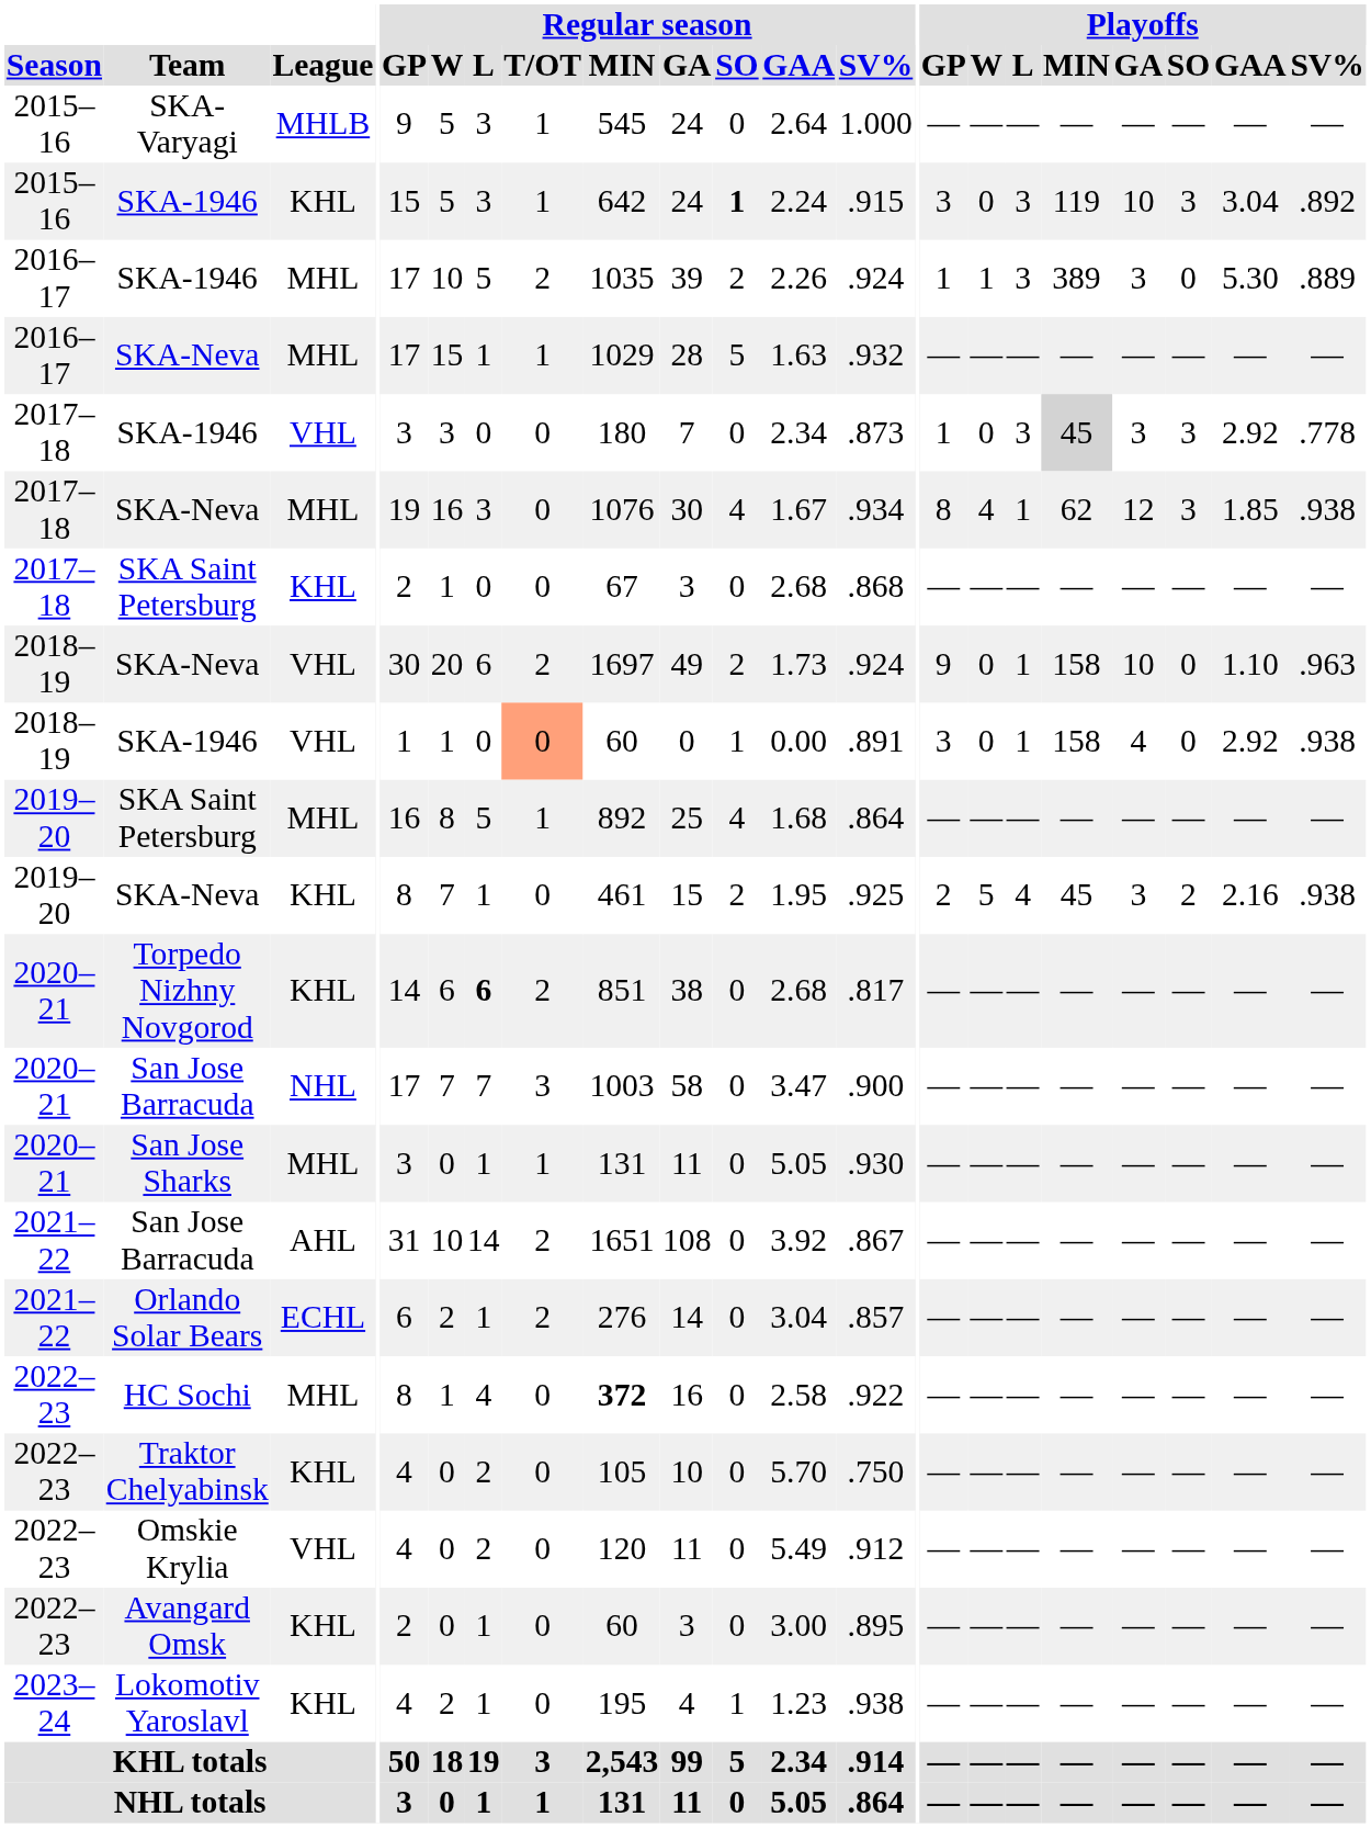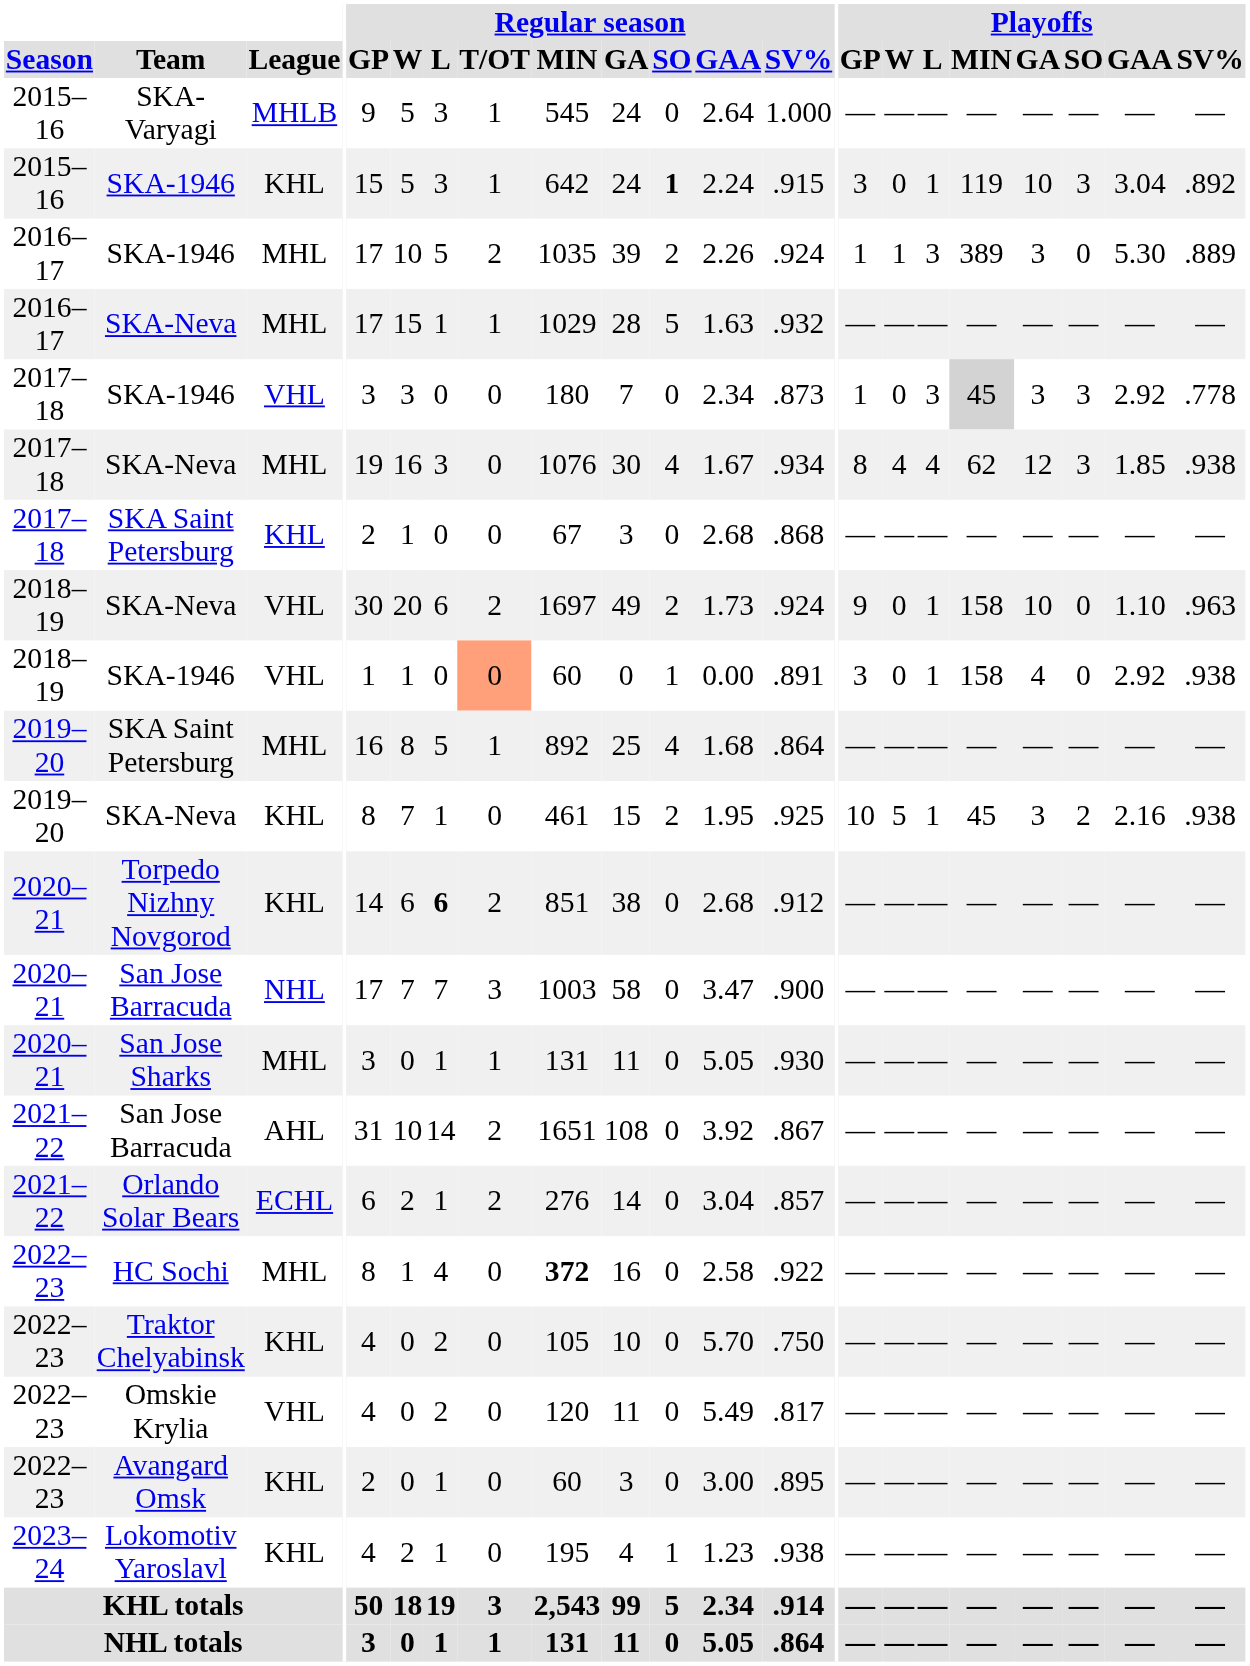 <table border="0" cellpadding="1" cellspacing="0" style="text-align:center; width:75%;">
 <tr bgcolor="#e0e0e0">
 <th colspan="3" bgcolor="#ffffff"></th>
 <th rowspan="99" bgcolor="#ffffff"></th>
 <th colspan="9" bgcolor="#e0e0e0"><a href='#'>Regular season</a></th>
 <th rowspan="99" bgcolor="#ffffff"></th>
 <th colspan="8" bgcolor="#e0e0e0"><a href='#'>Playoffs</a></th>
 </tr>
 <tr bgcolor="#e0e0e0">
 <th><a href='#'>Season</a></th>
 <th>Team</th>
 <th>League</th>
 <th>GP</th>
 <th>W</th>
 <th>L</th>
 <th>T/OT</th>
 <th>MIN</th>
 <th>GA</th>
 <th><a href='#'>SO</a></th>
 <th><a href='#'>GAA</a></th>
 <th><a href='#'>SV%</a></th>
 <th>GP</th>
 <th>W</th>
 <th>L</th>
 <th>MIN</th>
 <th>GA</th>
 <th>SO</th>
 <th>GAA</th>
 <th>SV%</th>
 </tr>
 <tr>
 <td>2015–16</td>
 <td>SKA-Varyagi</td>
 <td><a href='#'>MHLB</a></td>
 <td>9</td>
 <td>5</td>
 <td>3</td>
 <td>1</td>
 <td>545</td>
 <td>24</td>
 <td>0</td>
 <td>2.64</td>
 <td>1.000</td>
 <td>—</td>
 <td>—</td>
 <td>—</td>
 <td>—</td>
 <td>—</td>
 <td>—</td>
 <td>—</td>
 <td>—</td>
 </tr>
 <tr bgcolor="#f0f0f0">
 <td>2015–16</td>
 <td><a href='#'>SKA-1946</a></td>
 <td>KHL</td>
 <td>15</td>
 <td>5</td>
 <td>3</td>
 <td>1</td>
 <td>642</td>
 <td>24</td>
 <td><strong>1</strong></td>
 <td>2.24</td>
 <td>.915</td>
 <td>3</td>
 <td>0</td>
-<td>3</td>
+<td>1</td>
 <td>119</td>
 <td>10</td>
 <td>3</td>
 <td>3.04</td>
 <td>.892</td>
 </tr>
 <tr>
 <td>2016–17</td>
 <td>SKA-1946</td>
 <td>MHL</td>
 <td>17</td>
 <td>10</td>
 <td>5</td>
 <td>2</td>
 <td>1035</td>
 <td>39</td>
 <td>2</td>
 <td>2.26</td>
 <td>.924</td>
 <td>1</td>
 <td>1</td>
 <td>3</td>
 <td>389</td>
 <td>3</td>
 <td>0</td>
 <td>5.30</td>
 <td>.889</td>
 </tr>
 <tr bgcolor="#f0f0f0">
 <td>2016–17</td>
 <td><a href='#'>SKA-Neva</a></td>
 <td>MHL</td>
 <td>17</td>
 <td>15</td>
 <td>1</td>
 <td>1</td>
 <td>1029</td>
 <td>28</td>
 <td>5</td>
 <td>1.63</td>
 <td>.932</td>
 <td>—</td>
 <td>—</td>
 <td>—</td>
 <td>—</td>
 <td>—</td>
 <td>—</td>
 <td>—</td>
 <td>—</td>
 </tr>
 <tr>
 <td>2017–18</td>
 <td>SKA-1946</td>
 <td><a href='#'>VHL</a></td>
 <td>3</td>
 <td>3</td>
 <td>0</td>
 <td>0</td>
 <td>180</td>
 <td>7</td>
 <td>0</td>
 <td>2.34</td>
 <td>.873</td>
 <td>1</td>
 <td>0</td>
 <td>3</td>
 <td style="background: lightgrey;">45</td>
 <td>3</td>
 <td>3</td>
 <td>2.92</td>
 <td>.778</td>
 </tr>
 <tr bgcolor="#f0f0f0">
 <td>2017–18</td>
 <td>SKA-Neva</td>
 <td>MHL</td>
 <td>19</td>
 <td>16</td>
 <td>3</td>
 <td>0</td>
 <td>1076</td>
 <td>30</td>
 <td>4</td>
 <td>1.67</td>
 <td>.934</td>
 <td>8</td>
 <td>4</td>
-<td>1</td>
+<td>4</td>
 <td>62</td>
 <td>12</td>
 <td>3</td>
 <td>1.85</td>
 <td>.938</td>
 </tr>
 <tr>
 <td><a href='#'>2017–18</a></td>
 <td><a href='#'>SKA Saint Petersburg</a></td>
 <td><a href='#'>KHL</a></td>
 <td>2</td>
 <td>1</td>
 <td>0</td>
 <td>0</td>
 <td>67</td>
 <td>3</td>
 <td>0</td>
 <td>2.68</td>
 <td>.868</td>
 <td>—</td>
 <td>—</td>
 <td>—</td>
 <td>—</td>
 <td>—</td>
 <td>—</td>
 <td>—</td>
 <td>—</td>
 </tr>
 <tr bgcolor="#f0f0f0">
 <td>2018–19</td>
 <td>SKA-Neva</td>
 <td>VHL</td>
 <td>30</td>
 <td>20</td>
 <td>6</td>
 <td>2</td>
 <td>1697</td>
 <td>49</td>
 <td>2</td>
 <td>1.73</td>
 <td>.924</td>
 <td>9</td>
 <td>0</td>
 <td>1</td>
 <td>158</td>
 <td>10</td>
 <td>0</td>
 <td>1.10</td>
 <td>.963</td>
 </tr>
 <tr>
 <td>2018–19</td>
 <td>SKA-1946</td>
 <td>VHL</td>
 <td>1</td>
 <td>1</td>
 <td>0</td>
 <td style="background: lightsalmon;">0</td>
 <td>60</td>
 <td>0</td>
 <td>1</td>
 <td>0.00</td>
 <td>.891</td>
 <td>3</td>
 <td>0</td>
 <td>1</td>
 <td>158</td>
 <td>4</td>
 <td>0</td>
 <td>2.92</td>
 <td>.938</td>
 </tr>
 <tr bgcolor="#f0f0f0">
 <td><a href='#'>2019–20</a></td>
 <td>SKA Saint Petersburg</td>
 <td>MHL</td>
 <td>16</td>
 <td>8</td>
 <td>5</td>
 <td>1</td>
 <td>892</td>
 <td>25</td>
 <td>4</td>
 <td>1.68</td>
 <td>.864</td>
 <td>—</td>
 <td>—</td>
 <td>—</td>
 <td>—</td>
 <td>—</td>
 <td>—</td>
 <td>—</td>
 <td>—</td>
 </tr>
 <tr>
 <td>2019–20</td>
 <td>SKA-Neva</td>
 <td>KHL</td>
 <td>8</td>
 <td>7</td>
 <td>1</td>
 <td>0</td>
 <td>461</td>
 <td>15</td>
 <td>2</td>
 <td>1.95</td>
 <td>.925</td>
-<td>2</td>
+<td>10</td>
 <td>5</td>
-<td>4</td>
+<td>1</td>
 <td>45</td>
 <td>3</td>
 <td>2</td>
 <td>2.16</td>
 <td>.938</td>
 </tr>
 <tr bgcolor="#f0f0f0">
 <td><a href='#'>2020–21</a></td>
 <td><a href='#'>Torpedo Nizhny Novgorod</a></td>
 <td>KHL</td>
 <td>14</td>
 <td>6</td>
 <td><strong>6</strong></td>
 <td>2</td>
 <td>851</td>
 <td>38</td>
 <td>0</td>
 <td>2.68</td>
-<td>.817</td>
+<td>.912</td>
 <td>—</td>
 <td>—</td>
 <td>—</td>
 <td>—</td>
 <td>—</td>
 <td>—</td>
 <td>—</td>
 <td>—</td>
 </tr>
 <tr>
 <td><a href='#'>2020–21</a></td>
 <td><a href='#'>San Jose Barracuda</a></td>
 <td><a href='#'>NHL</a></td>
 <td>17</td>
 <td>7</td>
 <td>7</td>
 <td>3</td>
 <td>1003</td>
 <td>58</td>
 <td>0</td>
 <td>3.47</td>
 <td>.900</td>
 <td>—</td>
 <td>—</td>
 <td>—</td>
 <td>—</td>
 <td>—</td>
 <td>—</td>
 <td>—</td>
 <td>—</td>
 </tr>
 <tr bgcolor="#f0f0f0">
 <td><a href='#'>2020–21</a></td>
 <td><a href='#'>San Jose Sharks</a></td>
 <td>MHL</td>
 <td>3</td>
 <td>0</td>
 <td>1</td>
 <td>1</td>
 <td>131</td>
 <td>11</td>
 <td>0</td>
 <td>5.05</td>
 <td>.930</td>
 <td>—</td>
 <td>—</td>
 <td>—</td>
 <td>—</td>
 <td>—</td>
 <td>—</td>
 <td>—</td>
 <td>—</td>
 </tr>
 <tr>
 <td><a href='#'>2021–22</a></td>
 <td>San Jose Barracuda</td>
 <td>AHL</td>
 <td>31</td>
 <td>10</td>
 <td>14</td>
 <td>2</td>
 <td>1651</td>
 <td>108</td>
 <td>0</td>
 <td>3.92</td>
 <td>.867</td>
 <td>—</td>
 <td>—</td>
 <td>—</td>
 <td>—</td>
 <td>—</td>
 <td>—</td>
 <td>—</td>
 <td>—</td>
 </tr>
 <tr bgcolor="#f0f0f0">
 <td><a href='#'>2021–22</a></td>
 <td><a href='#'>Orlando Solar Bears</a></td>
 <td><a href='#'>ECHL</a></td>
 <td>6</td>
 <td>2</td>
 <td>1</td>
 <td>2</td>
 <td>276</td>
 <td>14</td>
 <td>0</td>
 <td>3.04</td>
 <td>.857</td>
 <td>—</td>
 <td>—</td>
 <td>—</td>
 <td>—</td>
 <td>—</td>
 <td>—</td>
 <td>—</td>
 <td>—</td>
 </tr>
 <tr>
 <td><a href='#'>2022–23</a></td>
 <td><a href='#'>HC Sochi</a></td>
 <td>MHL</td>
 <td>8</td>
 <td>1</td>
 <td>4</td>
 <td>0</td>
 <td><strong>372</strong></td>
 <td>16</td>
 <td>0</td>
 <td>2.58</td>
 <td>.922</td>
 <td>—</td>
 <td>—</td>
 <td>—</td>
 <td>—</td>
 <td>—</td>
 <td>—</td>
 <td>—</td>
 <td>—</td>
 </tr>
 <tr bgcolor="#f0f0f0">
 <td>2022–23</td>
 <td><a href='#'>Traktor Chelyabinsk</a></td>
 <td>KHL</td>
 <td>4</td>
 <td>0</td>
 <td>2</td>
 <td>0</td>
 <td>105</td>
 <td>10</td>
 <td>0</td>
 <td>5.70</td>
 <td>.750</td>
 <td>—</td>
 <td>—</td>
 <td>—</td>
 <td>—</td>
 <td>—</td>
 <td>—</td>
 <td>—</td>
 <td>—</td>
 </tr>
 <tr>
 <td>2022–23</td>
 <td>Omskie Krylia</td>
 <td>VHL</td>
 <td>4</td>
 <td>0</td>
 <td>2</td>
 <td>0</td>
 <td>120</td>
 <td>11</td>
 <td>0</td>
 <td>5.49</td>
-<td>.912</td>
+<td>.817</td>
 <td>—</td>
 <td>—</td>
 <td>—</td>
 <td>—</td>
 <td>—</td>
 <td>—</td>
 <td>—</td>
 <td>—</td>
 </tr>
 <tr bgcolor="#f0f0f0">
 <td>2022–23</td>
 <td><a href='#'>Avangard Omsk</a></td>
 <td>KHL</td>
 <td>2</td>
 <td>0</td>
 <td>1</td>
 <td>0</td>
 <td>60</td>
 <td>3</td>
 <td>0</td>
 <td>3.00</td>
 <td>.895</td>
 <td>—</td>
 <td>—</td>
 <td>—</td>
 <td>—</td>
 <td>—</td>
 <td>—</td>
 <td>—</td>
 <td>—</td>
 </tr>
 <tr>
 <td><a href='#'>2023–24</a></td>
 <td><a href='#'>Lokomotiv Yaroslavl</a></td>
 <td>KHL</td>
 <td>4</td>
 <td>2</td>
 <td>1</td>
 <td>0</td>
 <td>195</td>
 <td>4</td>
 <td>1</td>
 <td>1.23</td>
 <td>.938</td>
 <td>—</td>
 <td>—</td>
 <td>—</td>
 <td>—</td>
 <td>—</td>
 <td>—</td>
 <td>—</td>
 <td>—</td>
 </tr>
 <tr bgcolor="#e0e0e0">
 <th colspan="3">KHL totals</th>
 <th>50</th>
 <th>18</th>
 <th>19</th>
 <th>3</th>
 <th>2,543</th>
 <th>99</th>
 <th>5</th>
 <th>2.34</th>
 <th>.914</th>
 <th>—</th>
 <th>—</th>
 <th>—</th>
 <th>—</th>
 <th>—</th>
 <th>—</th>
 <th>—</th>
 <th>—</th>
 </tr>
 <tr bgcolor="#e0e0e0">
 <th colspan="3">NHL totals</th>
 <th>3</th>
 <th>0</th>
 <th>1</th>
 <th>1</th>
 <th>131</th>
 <th>11</th>
 <th>0</th>
 <th>5.05</th>
 <th>.864</th>
 <th>—</th>
 <th>—</th>
 <th>—</th>
 <th>—</th>
 <th>—</th>
 <th>—</th>
 <th>—</th>
 <th>—</th>
 </tr>
 </table>
